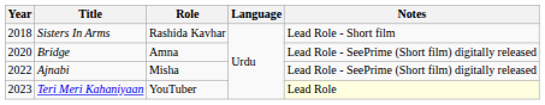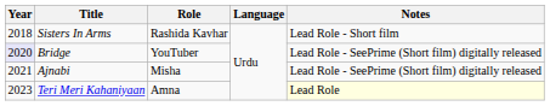 <table class="wikitable">
 <tr>
 <th>Year</th>
 <th>Title</th>
 <th>Role</th>
 <th>Language</th>
 <th>Notes</th>
 </tr>
 <tr>
 <td>2018</td>
 <td><em>Sisters In Arms</em></td>
 <td>Rashida Kavhar</td>
 <td rowspan="4">Urdu</td>
 <td>Lead Role - Short film</td>
 </tr>
 <tr>
-<td>2020</td>
+<td style="background: lavender;">2020</td>
 <td><em>Bridge</em></td>
-<td>Amna</td>
+<td>YouTuber</td>
 <td>Lead Role - SeePrime (Short film) digitally released</td>
 </tr>
 <tr>
-<td>2022</td>
+<td>2021</td>
 <td><em>Ajnabi</em></td>
 <td>Misha</td>
 <td>Lead Role - SeePrime (Short film) digitally released</td>
 </tr>
 <tr>
 <td>2023</td>
 <td><em><a href='#'>Teri Meri Kahaniyaan</a></em></td>
-<td>YouTuber</td>
+<td>Amna</td>
 <td style="background: lightyellow;">Lead Role</td>
 </tr>
 </table>
